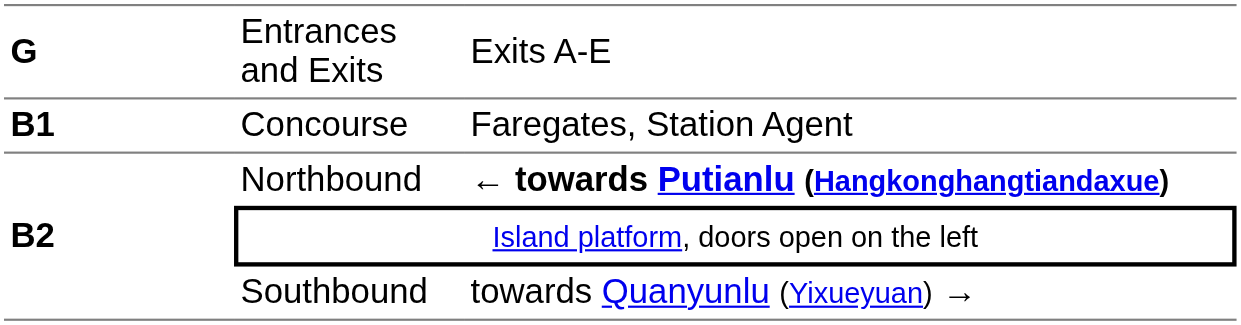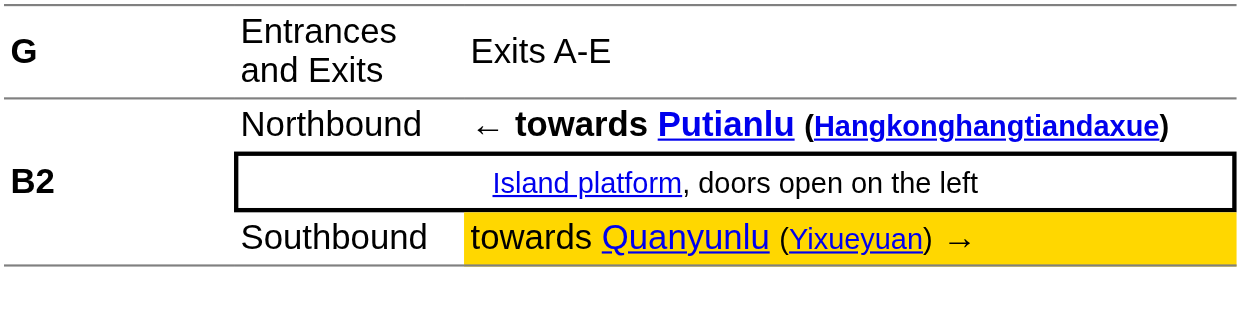 <table cellspacing=0 cellpadding=3>
 <tr>
 <td style="border-top:solid 1px gray;border-bottom:solid 1px gray;" width=100><strong>G</strong></td>
 <td style="border-top:solid 1px gray;border-bottom:solid 1px gray;" width=100>Entrances and Exits</td>
 <td style="border-top:solid 1px gray;border-bottom:solid 1px gray;" width=350>Exits A-E</td>
-</tr>
-<tr>
-<td style="border-bottom:solid 1px gray;"><strong>B1</strong></td>
-<td style="border-bottom:solid 1px gray;">Concourse</td>
-<td style="border-bottom:solid 1px gray;">Faregates, Station Agent</td>
 </tr>
 <tr>
 <td style="border-bottom:solid 1px gray;" rowspan=3><strong>B2</strong></td>
 <td>Northbound</td>
 <td><strong>←  towards <a href='#'>Putianlu</a> <small>(<a href='#'>Hangkonghangtiandaxue</a>)</small></strong></td>
 </tr>
 <tr>
 <td style="border-right:solid 2px black;border-left:solid 2px black;border-top:solid 2px black;border-bottom:solid 2px black;text-align:center;" colspan=2><small><a href='#'>Island platform</a>, doors open on the left</small></td>
 </tr>
 <tr>
 <td style="border-bottom:solid 1px gray;">Southbound</td>
-<td style="border-bottom:solid 1px gray;">  towards <a href='#'>Quanyunlu</a> <small>(<a href='#'>Yixueyuan</a>)</small> →</td>
+<td style="background: gold; border-bottom:solid 1px gray;">  towards <a href='#'>Quanyunlu</a> <small>(<a href='#'>Yixueyuan</a>)</small> →</td>
 </tr>
 </table>
